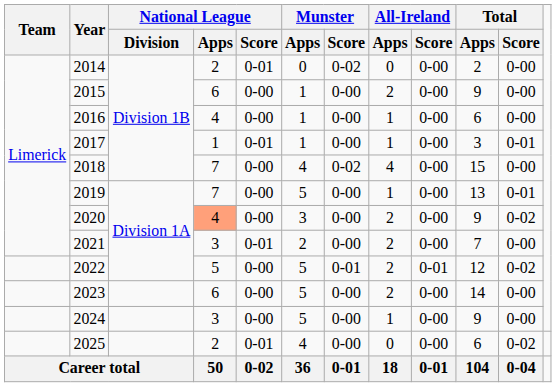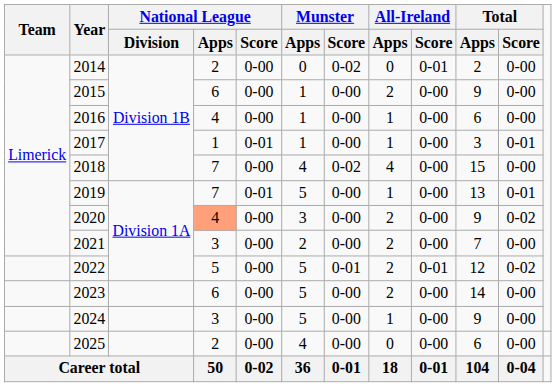 <table class="wikitable" style="text-align:center">
 <tr>
 <th rowspan="2">Team</th>
 <th rowspan="2">Year</th>
 <th colspan="3"><a href='#'>National League</a></th>
 <th colspan="2"><a href='#'>Munster</a></th>
 <th colspan="2"><a href='#'>All-Ireland</a></th>
 <th colspan="2">Total</th>
 </tr>
 <tr>
 <th>Division</th>
 <th>Apps</th>
 <th>Score</th>
 <th>Apps</th>
 <th>Score</th>
 <th>Apps</th>
 <th>Score</th>
 <th>Apps</th>
 <th>Score</th>
 </tr>
 <tr>
 <td rowspan="8"><a href='#'>Limerick</a></td>
 <td>2014</td>
 <td rowspan="5"><a href='#'>Division 1B</a></td>
 <td>2</td>
-<td>0-01</td>
+<td>0-00</td>
 <td>0</td>
 <td>0-02</td>
 <td>0</td>
-<td>0-00</td>
+<td>0-01</td>
 <td>2</td>
 <td>0-00</td>
 </tr>
 <tr>
 <td>2015</td>
 <td>6</td>
 <td>0-00</td>
 <td>1</td>
 <td>0-00</td>
 <td>2</td>
 <td>0-00</td>
 <td>9</td>
 <td>0-00</td>
 </tr>
 <tr>
 <td>2016</td>
 <td>4</td>
 <td>0-00</td>
 <td>1</td>
 <td>0-00</td>
 <td>1</td>
 <td>0-00</td>
 <td>6</td>
 <td>0-00</td>
 </tr>
 <tr>
 <td>2017</td>
 <td>1</td>
 <td>0-01</td>
 <td>1</td>
 <td>0-00</td>
 <td>1</td>
 <td>0-00</td>
 <td>3</td>
 <td>0-01</td>
 </tr>
 <tr>
 <td>2018</td>
 <td>7</td>
 <td>0-00</td>
 <td>4</td>
 <td>0-02</td>
 <td>4</td>
 <td>0-00</td>
 <td>15</td>
 <td>0-00</td>
 </tr>
 <tr>
 <td>2019</td>
 <td rowspan="4"><a href='#'>Division 1A</a></td>
 <td>7</td>
-<td>0-00</td>
+<td>0-01</td>
 <td>5</td>
 <td>0-00</td>
 <td>1</td>
 <td>0-00</td>
 <td>13</td>
 <td>0-01</td>
 </tr>
 <tr>
 <td>2020</td>
 <td style="background: lightsalmon;">4</td>
 <td>0-00</td>
 <td>3</td>
 <td>0-00</td>
 <td>2</td>
 <td>0-00</td>
 <td>9</td>
 <td>0-02</td>
 </tr>
 <tr>
 <td>2021</td>
 <td>3</td>
-<td>0-01</td>
+<td>0-00</td>
 <td>2</td>
 <td>0-00</td>
 <td>2</td>
 <td>0-00</td>
 <td>7</td>
 <td>0-00</td>
 </tr>
 <tr>
 <td></td>
 <td>2022</td>
 <td>5</td>
 <td>0-00</td>
 <td>5</td>
 <td>0-01</td>
 <td>2</td>
 <td>0-01</td>
 <td>12</td>
 <td>0-02</td>
 </tr>
 <tr>
 <td></td>
 <td>2023</td>
 <td></td>
 <td>6</td>
 <td>0-00</td>
 <td>5</td>
 <td>0-00</td>
 <td>2</td>
 <td>0-00</td>
 <td>14</td>
 <td>0-00</td>
 </tr>
 <tr>
 <td></td>
 <td>2024</td>
 <td></td>
 <td>3</td>
 <td>0-00</td>
 <td>5</td>
 <td>0-00</td>
 <td>1</td>
 <td>0-00</td>
 <td>9</td>
 <td>0-00</td>
 </tr>
 <tr>
 <td></td>
 <td>2025</td>
 <td></td>
 <td>2</td>
-<td>0-01</td>
+<td>0-00</td>
 <td>4</td>
 <td>0-00</td>
 <td>0</td>
 <td>0-00</td>
 <td>6</td>
-<td>0-02</td>
+<td>0-00</td>
 <td></td>
 </tr>
 <tr>
 <th colspan="3">Career total</th>
 <th>50</th>
 <th>0-02</th>
 <th>36</th>
 <th>0-01</th>
 <th>18</th>
 <th>0-01</th>
 <th>104</th>
 <th>0-04</th>
 </tr>
 </table>
